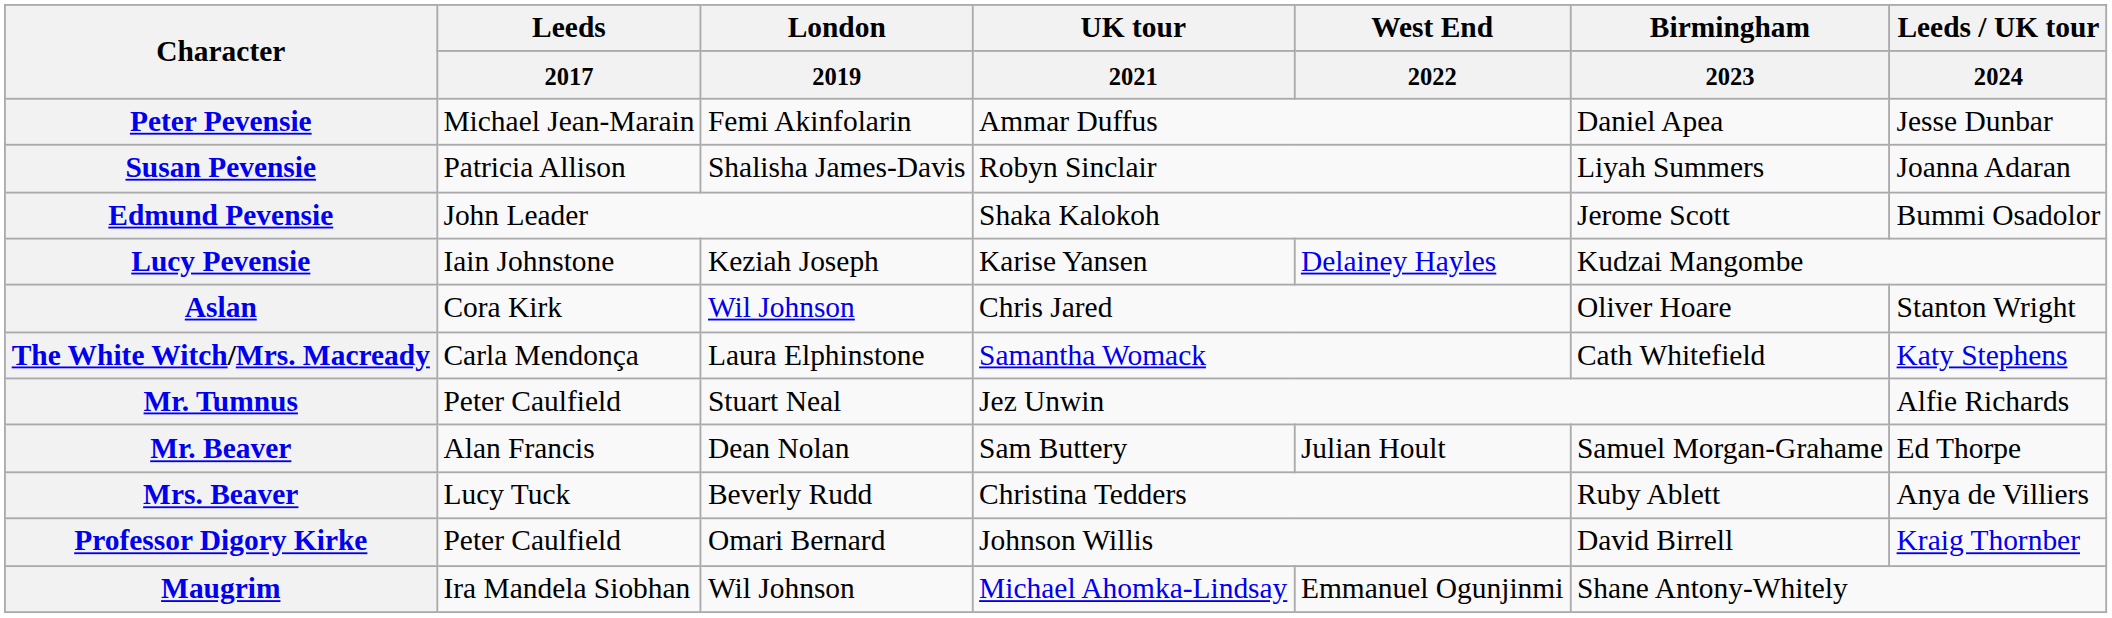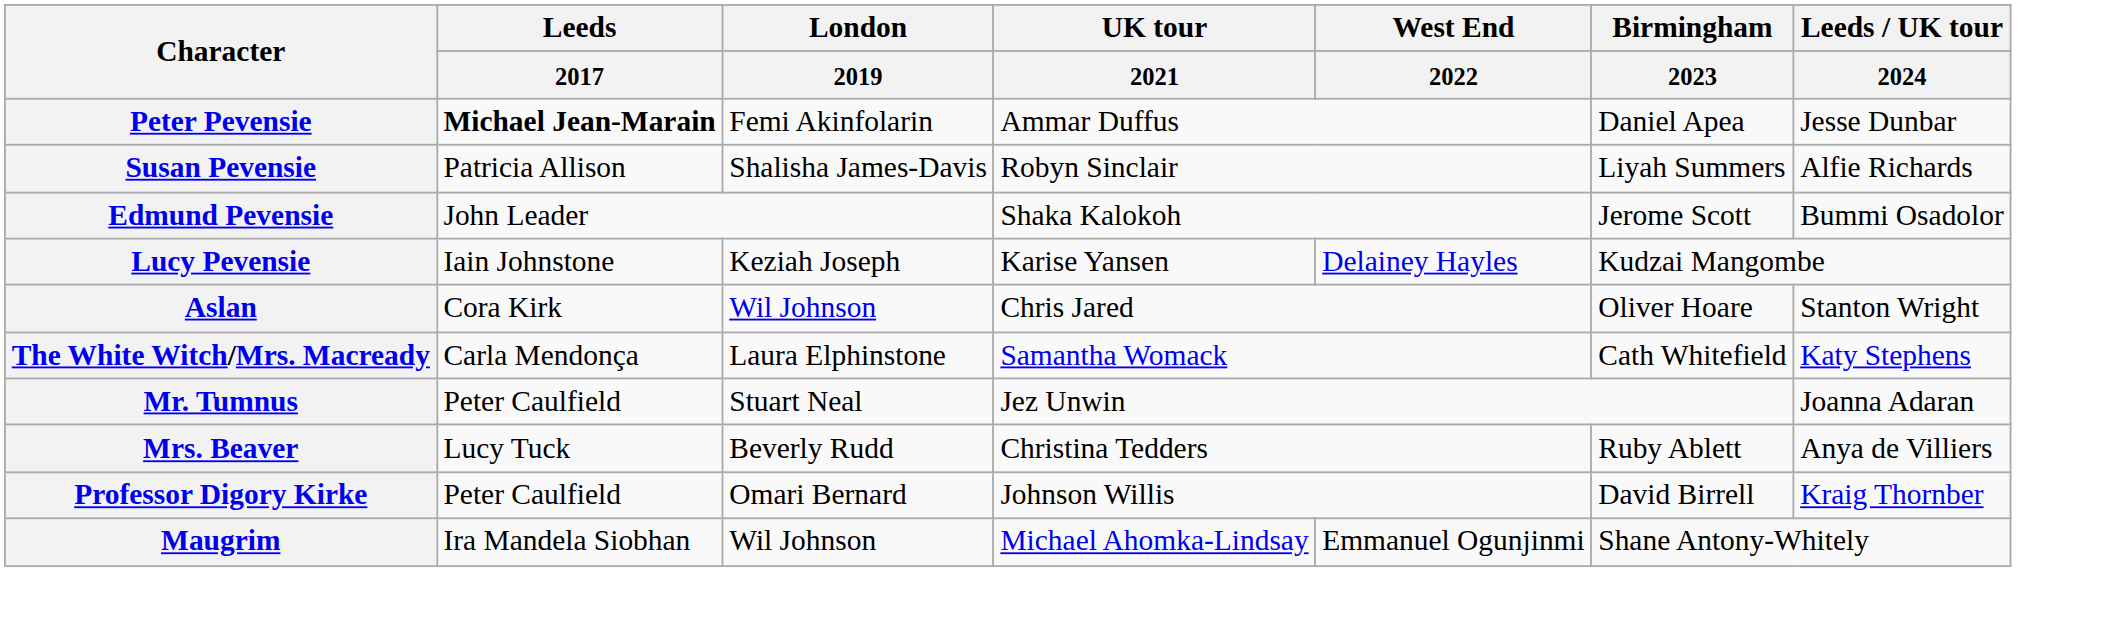 <table class="wikitable">
 <tr>
 <th rowspan="2">Character</th>
 <th>Leeds</th>
 <th>London</th>
 <th>UK tour</th>
 <th>West End</th>
 <th>Birmingham</th>
 <th>Leeds / UK tour</th>
 </tr>
 <tr>
 <th><small>2017</small></th>
 <th><small>2019</small></th>
 <th><small>2021</small></th>
 <th><small>2022</small></th>
 <th><small>2023</small></th>
 <th><small>2024</small></th>
 </tr>
 <tr>
 <th><div><strong><a href='#'>Peter Pevensie</a></strong></div></th>
-<td><div>Michael Jean-Marain</div></td>
+<td><strong><div>Michael Jean-Marain</div></strong></td>
 <td><div>Femi Akinfolarin</div></td>
 <td colspan="2"><div>Ammar Duffus</div></td>
 <td><div>Daniel Apea</div></td>
 <td><div>Jesse Dunbar</div></td>
 </tr>
 <tr>
 <th><div><strong><a href='#'>Susan Pevensie</a></strong></div></th>
 <td><div>Patricia Allison</div></td>
 <td><div>Shalisha James-Davis</div></td>
 <td colspan="2"><div>Robyn Sinclair</div></td>
 <td><div>Liyah Summers</div></td>
-<td><div>Joanna Adaran</div></td>
+<td><div>Alfie Richards</div></td>
 </tr>
 <tr>
 <th><div><strong><a href='#'>Edmund Pevensie</a></strong></div></th>
 <td colspan="2"><div>John Leader</div></td>
 <td colspan="2"><div>Shaka Kalokoh</div></td>
 <td><div>Jerome Scott</div></td>
 <td><div>Bummi Osadolor</div></td>
 </tr>
 <tr>
 <th><div><strong><a href='#'>Lucy Pevensie</a></strong></div></th>
 <td><div>Iain Johnstone</div></td>
 <td><div>Keziah Joseph</div></td>
 <td><div>Karise Yansen</div></td>
 <td><div><a href='#'>Delainey Hayles</a></div></td>
 <td colspan="2"><div>Kudzai Mangombe</div></td>
 </tr>
 <tr>
 <th><div><strong><a href='#'>Aslan</a></strong></div></th>
 <td><div>Cora Kirk</div></td>
 <td><div><a href='#'>Wil Johnson</a></div></td>
 <td colspan="2"><div>Chris Jared</div></td>
 <td><div>Oliver Hoare</div></td>
 <td><div>Stanton Wright</div></td>
 </tr>
 <tr>
 <th><div><strong><a href='#'>The White Witch</a>/<a href='#'>Mrs. Macready</a></strong></div></th>
 <td><div>Carla Mendonça</div></td>
 <td><div>Laura Elphinstone</div></td>
 <td colspan="2"><div><a href='#'>Samantha Womack</a></div></td>
 <td><div>Cath Whitefield</div></td>
 <td><div><a href='#'>Katy Stephens</a></div></td>
 </tr>
 <tr>
 <th><div><strong><a href='#'>Mr. Tumnus</a></strong></div></th>
 <td><div>Peter Caulfield</div></td>
 <td><div>Stuart Neal</div></td>
 <td colspan="3"><div>Jez Unwin</div></td>
-<td><div>Alfie Richards</div></td>
-</tr>
-<tr>
-<th><div><strong><a href='#'>Mr. Beaver</a></strong></div></th>
-<td><div>Alan Francis</div></td>
-<td><div>Dean Nolan</div></td>
-<td><div>Sam Buttery</div></td>
-<td><div>Julian Hoult</div></td>
-<td><div>Samuel Morgan-Grahame</div></td>
-<td><div>Ed Thorpe</div></td>
+<td><div>Joanna Adaran</div></td>
 </tr>
 <tr>
 <th><div><strong><a href='#'>Mrs. Beaver</a></strong></div></th>
 <td><div>Lucy Tuck</div></td>
 <td><div>Beverly Rudd</div></td>
 <td colspan="2"><div>Christina Tedders</div></td>
 <td><div>Ruby Ablett</div></td>
 <td><div>Anya de Villiers</div></td>
 </tr>
 <tr>
 <th><div><strong><a href='#'>Professor Digory Kirke</a></strong></div></th>
 <td><div>Peter Caulfield</div></td>
 <td><div>Omari Bernard</div></td>
 <td colspan="2"><div>Johnson Willis</div></td>
 <td><div>David Birrell</div></td>
 <td><div><a href='#'>Kraig Thornber</a></div></td>
 </tr>
 <tr>
 <th><div><strong><a href='#'>Maugrim</a></strong></div></th>
 <td><div>Ira Mandela Siobhan</div></td>
 <td><div>Wil Johnson</div></td>
 <td><div><a href='#'>Michael Ahomka-Lindsay</a></div></td>
 <td><div>Emmanuel Ogunjinmi</div></td>
 <td colspan="2"><div>Shane Antony-Whitely</div></td>
 </tr>
 </table>
